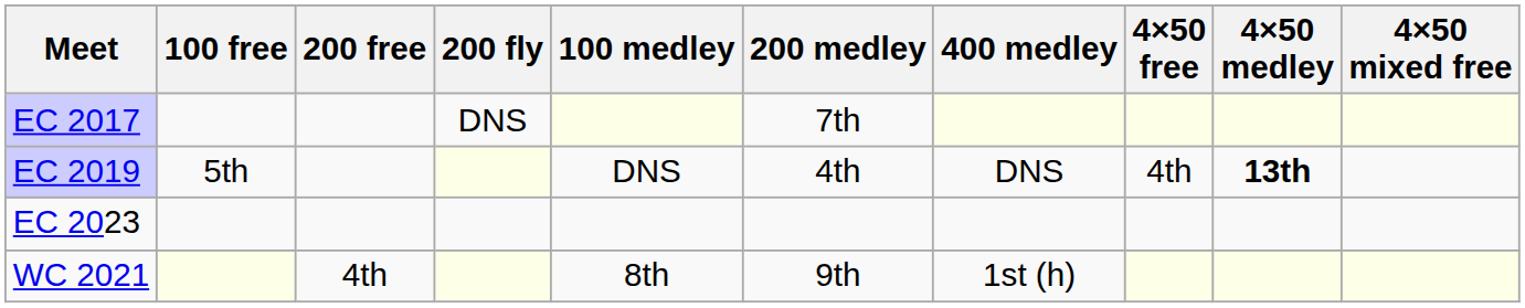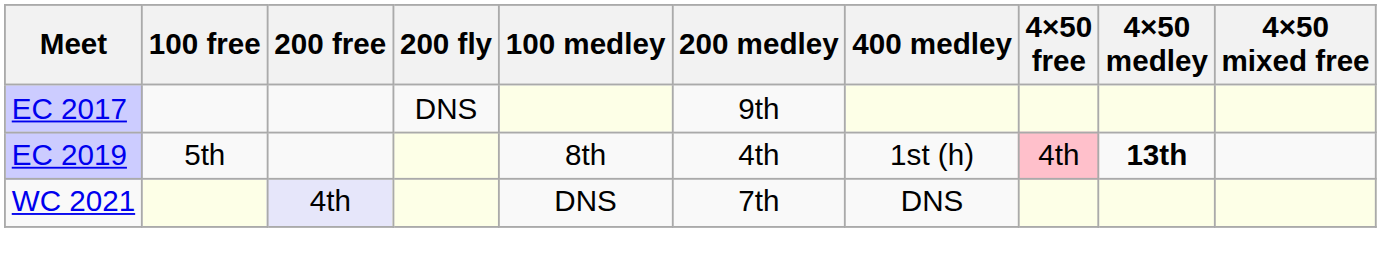 <table class="sortable wikitable">
 <tr>
 <th>Meet</th>
 <th class="unsortable">100 free</th>
 <th class="unsortable">200 free</th>
 <th class="unsortable">200 fly</th>
 <th class="unsortable">100 medley</th>
 <th class="unsortable">200 medley</th>
 <th class="unsortable">400 medley</th>
 <th class="unsortable">4×50<br>free</th>
 <th class="unsortable">4×50<br>medley</th>
 <th class="unsortable">4×50<br>mixed free</th>
 </tr>
 <tr>
 <td style="background:#ccccff"><a href='#'>EC 2017</a></td>
 <td align="center"></td>
 <td align="center"></td>
 <td align="center">DNS</td>
 <td style="background:#fdffe7"></td>
-<td align="center">7th</td>
+<td align="center">9th</td>
 <td style="background:#fdffe7"></td>
 <td style="background:#fdffe7"></td>
 <td style="background:#fdffe7"></td>
 <td style="background:#fdffe7"></td>
 </tr>
 <tr>
 <td style="background:#ccccff"><a href='#'>EC 2019</a></td>
 <td align="center">5th</td>
 <td align="center"></td>
 <td style="background:#fdffe7"></td>
-<td align="center">DNS</td>
+<td align="center">8th</td>
 <td align="center">4th</td>
-<td align="center">DNS</td>
-<td align="center">4th</td>
+<td align="center">1st (h)</td>
+<td align="center" style="background: pink;">4th</td>
 <td align="center"><strong>13th</strong></td>
 <td align="center"></td>
 </tr>
 <tr>
-<td><a href='#'>EC 20</a>23</td>
-<td></td>
-<td></td>
-<td></td>
-<td></td>
-<td></td>
-<td></td>
-<td></td>
-<td></td>
-<td></td>
-</tr>
-<tr>
 <td><a href='#'>WC 2021</a></td>
 <td style="background:#fdffe7"></td>
-<td align="center">4th</td>
+<td align="center" style="background: lavender;">4th</td>
 <td style="background:#fdffe7"></td>
-<td align="center">8th</td>
-<td align="center">9th</td>
-<td align="center">1st (h)</td>
+<td align="center">DNS</td>
+<td align="center">7th</td>
+<td align="center">DNS</td>
 <td style="background:#fdffe7"></td>
 <td style="background:#fdffe7"></td>
 <td style="background:#fdffe7"></td>
 </tr>
 </table>
